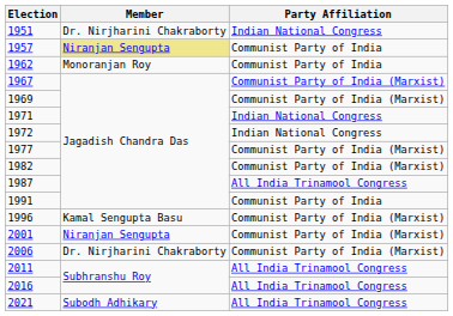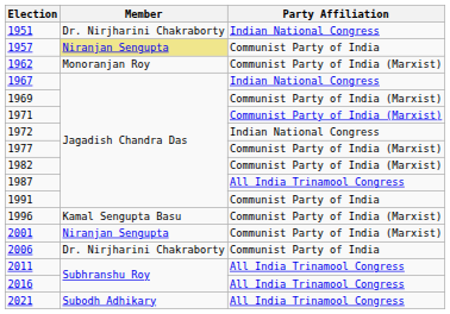 <table class="wikitable sortable"ìÍĦĤĠčw>
 <tr>
 <th>Election</th>
 <th>Member</th>
 <th>Party Affiliation</th>
 </tr>
 <tr>
 <td><a href='#'>1951</a></td>
 <td>Dr. Nirjharini Chakraborty</td>
 <td><a href='#'>Indian National Congress</a></td>
 </tr>
 <tr>
 <td><a href='#'>1957</a></td>
 <td style="background: khaki;"><a href='#'>Niranjan Sengupta</a></td>
 <td>Communist Party of India</td>
 </tr>
 <tr>
 <td><a href='#'>1962</a></td>
 <td>Monoranjan Roy</td>
-<td>Communist Party of India</td>
+<td>Communist Party of India (Marxist)</td>
 </tr>
 <tr>
 <td><a href='#'>1967</a></td>
 <td rowspan="8">Jagadish Chandra Das</td>
-<td><a href='#'>Communist Party of India (Marxist)</a></td>
+<td><a href='#'>Indian National Congress</a></td>
 </tr>
 <tr>
 <td>1969</td>
 <td>Communist Party of India (Marxist)</td>
 </tr>
 <tr>
 <td>1971</td>
-<td><a href='#'>Indian National Congress</a></td>
+<td><a href='#'>Communist Party of India (Marxist)</a></td>
 </tr>
 <tr>
 <td>1972</td>
 <td>Indian National Congress</td>
 </tr>
 <tr>
 <td>1977</td>
 <td>Communist Party of India (Marxist)</td>
 </tr>
 <tr>
 <td>1982</td>
 <td>Communist Party of India (Marxist)</td>
 </tr>
 <tr>
 <td>1987</td>
 <td><a href='#'>All India Trinamool Congress</a></td>
 </tr>
 <tr>
 <td>1991</td>
 <td>Communist Party of India</td>
 </tr>
 <tr>
 <td>1996</td>
 <td>Kamal Sengupta Basu</td>
 <td>Communist Party of India (Marxist)</td>
 </tr>
 <tr>
 <td><a href='#'>2001</a></td>
 <td><a href='#'>Niranjan Sengupta</a></td>
 <td>Communist Party of India (Marxist)</td>
 </tr>
 <tr>
 <td><a href='#'>2006</a></td>
 <td>Dr. Nirjharini Chakraborty</td>
-<td>Communist Party of India (Marxist)</td>
+<td>Communist Party of India</td>
 </tr>
 <tr>
 <td><a href='#'>2011</a></td>
 <td rowspan="2"><a href='#'>Subhranshu Roy</a></td>
 <td><a href='#'>All India Trinamool Congress</a></td>
 </tr>
 <tr>
 <td><a href='#'>2016</a></td>
 <td><a href='#'>All India Trinamool Congress</a></td>
 </tr>
 <tr>
 <td><a href='#'>2021</a></td>
 <td><a href='#'>Subodh Adhikary</a></td>
 <td><a href='#'>All India Trinamool Congress</a></td>
 </tr>
 </table>
